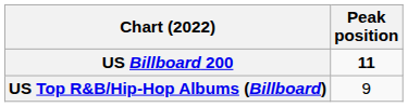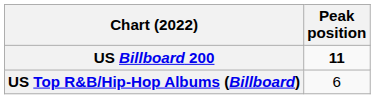 <table class="wikitable sortable plainrowheaders" style="text-align:center">
 <tr>
 <th scope="col">Chart (2022)</th>
 <th scope="col">Peak<br>position</th>
 </tr>
 <tr>
 <th scope="row">US <a href='#'><em>Billboard</em> 200</a></th>
 <td><strong>11</strong></td>
 </tr>
 <tr>
 <th scope="row">US <a href='#'>Top R&B/Hip-Hop Albums</a> (<em><a href='#'>Billboard</a></em>)</th>
-<td>9</td>
+<td>6</td>
 </tr>
 </table>
